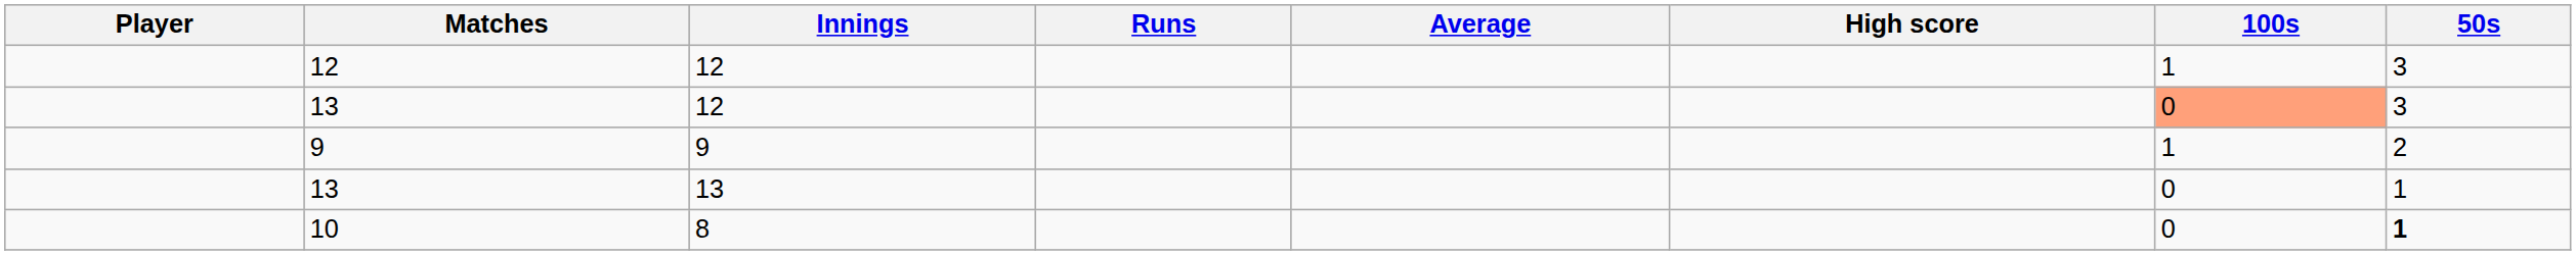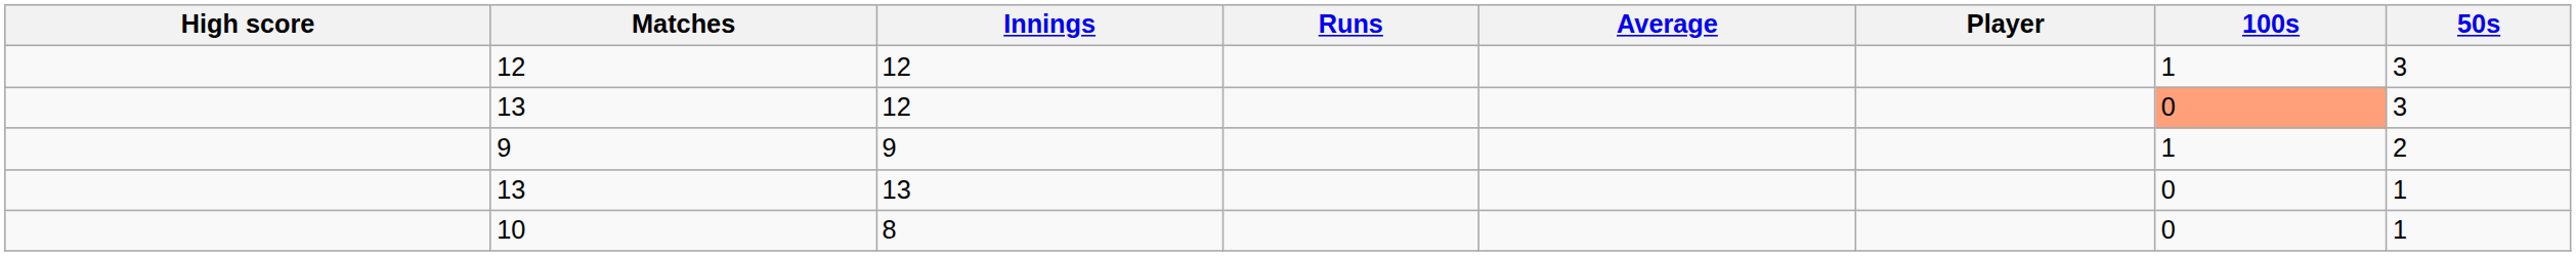 <table class="wikitable sortable" style="width:80%;">
 <tr>
-<th>Player</th>
+<th>High score</th>
 <th>Matches</th>
 <th><a href='#'>Innings</a></th>
 <th><a href='#'>Runs</a></th>
 <th><a href='#'>Average</a></th>
-<th>High score</th>
+<th>Player</th>
 <th><a href='#'>100s</a></th>
 <th><a href='#'>50s</a></th>
 </tr>
 <tr>
 <td></td>
 <td>12</td>
 <td>12</td>
 <td></td>
 <td></td>
 <td></td>
 <td>1</td>
 <td>3</td>
 </tr>
 <tr>
 <td></td>
 <td>13</td>
 <td>12</td>
 <td></td>
 <td></td>
 <td></td>
 <td style="background: lightsalmon;">0</td>
 <td>3</td>
 </tr>
 <tr>
 <td></td>
 <td>9</td>
 <td>9</td>
 <td></td>
 <td></td>
 <td></td>
 <td>1</td>
 <td>2</td>
 </tr>
 <tr>
 <td></td>
 <td>13</td>
 <td>13</td>
 <td></td>
 <td></td>
 <td></td>
 <td>0</td>
 <td>1</td>
 </tr>
 <tr>
 <td></td>
 <td>10</td>
 <td>8</td>
 <td></td>
 <td></td>
 <td></td>
 <td>0</td>
-<td><strong>1</strong></td>
+<td>1</td>
 </tr>
 </table>
